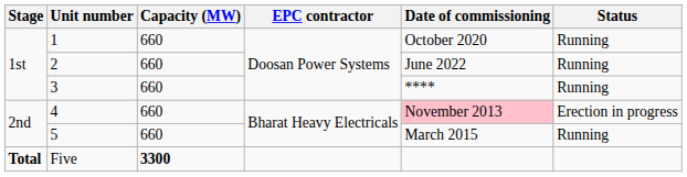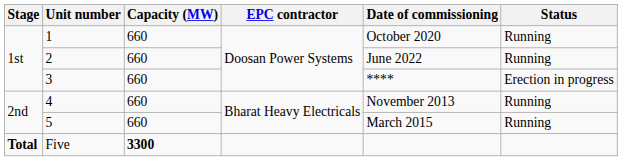 <table class="sortable wikitable">
 <tr>
 <th>Stage</th>
 <th>Unit number</th>
 <th>Capacity (<a href='#'>MW</a>)</th>
 <th><a href='#'>EPC</a> contractor</th>
 <th>Date of commissioning</th>
 <th>Status</th>
 </tr>
 <tr>
 <td rowspan="3">1st</td>
 <td>1</td>
 <td>660</td>
 <td rowspan="3">Doosan Power Systems</td>
 <td>October 2020</td>
 <td>Running</td>
 </tr>
 <tr>
 <td>2</td>
 <td>660</td>
 <td>June 2022</td>
 <td>Running</td>
 </tr>
 <tr>
 <td>3</td>
 <td>660</td>
 <td>****</td>
-<td>Running</td>
+<td>Erection in progress</td>
 </tr>
 <tr>
 <td rowspan="2">2nd</td>
 <td>4</td>
 <td>660</td>
 <td rowspan="2">Bharat Heavy Electricals</td>
-<td style="background: pink;">November 2013</td>
-<td>Erection in progress</td>
+<td>November 2013</td>
+<td>Running</td>
 </tr>
 <tr>
 <td>5</td>
 <td>660</td>
 <td>March 2015</td>
 <td>Running</td>
 </tr>
 <tr>
 <td><strong>Total</strong></td>
 <td>Five</td>
 <td><strong>3300</strong></td>
 <td></td>
 <td></td>
 <td></td>
 </tr>
 </table>
